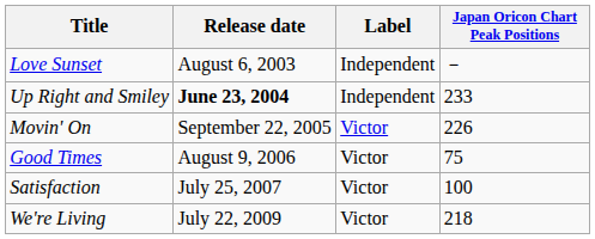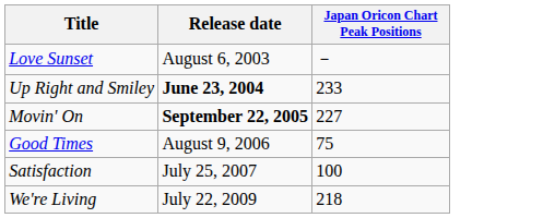 <table class="wikitable">
 <tr>
 <th>Title</th>
 <th>Release date</th>
-<th>Label</th>
 <th style="width:10em;font-size:75%"><a href='#'>Japan Oricon Chart Peak Positions</a><br></th>
 </tr>
 <tr>
 <td><em><a href='#'>Love Sunset</a></em></td>
 <td>August 6, 2003</td>
-<td>Independent</td>
 <td>－</td>
 </tr>
 <tr>
 <td><em>Up Right and Smiley</em></td>
 <td><strong>June 23, 2004</strong></td>
-<td>Independent</td>
 <td>233</td>
 </tr>
 <tr>
 <td><em>Movin' On</em></td>
-<td>September 22, 2005</td>
-<td><a href='#'>Victor</a></td>
-<td>226</td>
+<td><strong>September 22, 2005</strong></td>
+<td>227</td>
 </tr>
 <tr>
 <td><em><a href='#'>Good Times</a></em></td>
 <td>August 9, 2006</td>
-<td>Victor</td>
 <td>75</td>
 </tr>
 <tr>
 <td><em>Satisfaction</em></td>
 <td>July 25, 2007</td>
-<td>Victor</td>
 <td>100</td>
 </tr>
 <tr>
 <td><em>We're Living</em></td>
 <td>July 22, 2009</td>
-<td>Victor</td>
 <td>218</td>
 </tr>
 </table>
